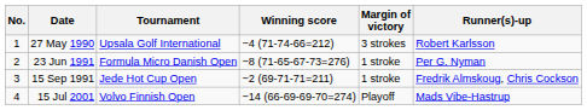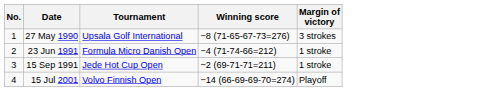 <table class="wikitable" style="font-size:95%;">
 <tr>
 <th>No.</th>
 <th>Date</th>
 <th>Tournament</th>
 <th>Winning score</th>
 <th>Margin of<br>victory</th>
-<th>Runner(s)-up</th>
 </tr>
 <tr>
 <td align=center>1</td>
 <td align=right>27 May <a href='#'>1990</a></td>
 <td><a href='#'>Upsala Golf International</a></td>
-<td>−4 (71-74-66=212)</td>
+<td>−8 (71-65-67-73=276)</td>
 <td>3 strokes</td>
-<td> <a href='#'>Robert Karlsson</a></td>
 </tr>
 <tr>
 <td align=center>2</td>
 <td align=right>23 Jun <a href='#'>1991</a></td>
 <td><a href='#'>Formula Micro Danish Open</a></td>
-<td>−8 (71-65-67-73=276)</td>
+<td>−4 (71-74-66=212)</td>
 <td>1 stroke</td>
-<td> <a href='#'>Per G. Nyman</a></td>
 </tr>
 <tr>
 <td align=center>3</td>
 <td align=right>15 Sep 1991</td>
 <td><a href='#'>Jede Hot Cup Open</a></td>
 <td>−2 (69-71-71=211)</td>
 <td>1 stroke</td>
-<td> <a href='#'>Fredrik Almskoug</a>,  <a href='#'>Chris Cockson</a></td>
 </tr>
 <tr>
 <td align=center>4</td>
 <td align=right>15 Jul <a href='#'>2001</a></td>
 <td><a href='#'>Volvo Finnish Open</a></td>
 <td>−14 (66-69-69-70=274)</td>
 <td>Playoff</td>
-<td> <a href='#'>Mads Vibe-Hastrup</a></td>
 </tr>
 </table>
